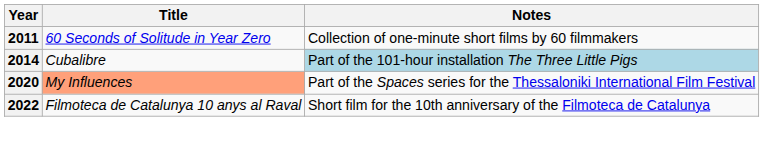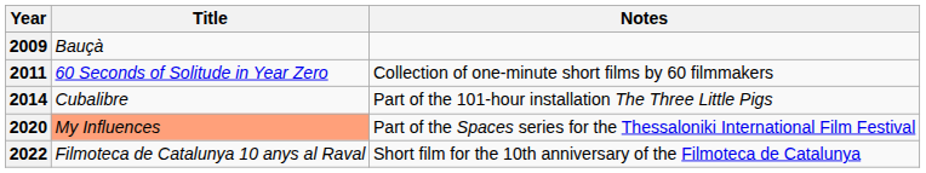 <table class="wikitable">
 <tr>
 <th>Year</th>
 <th>Title</th>
 <th>Notes</th>
+</tr>
+<tr>
+<th>2009</th>
+<td><em>Bauçà</em></td>
+<td></td>
 </tr>
 <tr>
 <th>2011</th>
 <td><em><a href='#'>60 Seconds of Solitude in Year Zero</a></em></td>
 <td>Collection of one-minute short films by 60 filmmakers</td>
 </tr>
 <tr>
 <th>2014</th>
 <td><em>Cubalibre</em></td>
-<td style="background: lightblue;">Part of the 101-hour installation <em>The Three Little Pigs</em></td>
+<td>Part of the 101-hour installation <em>The Three Little Pigs</em></td>
 </tr>
 <tr>
 <th>2020</th>
 <td style="background: lightsalmon;"><em>My Influences</em></td>
 <td>Part of the <em>Spaces</em> series for the <a href='#'>Thessaloniki International Film Festival</a></td>
 </tr>
 <tr>
 <th>2022</th>
 <td><em>Filmoteca de Catalunya 10 anys al Raval</em></td>
 <td>Short film for the 10th anniversary of the <a href='#'>Filmoteca de Catalunya</a></td>
 </tr>
 </table>
